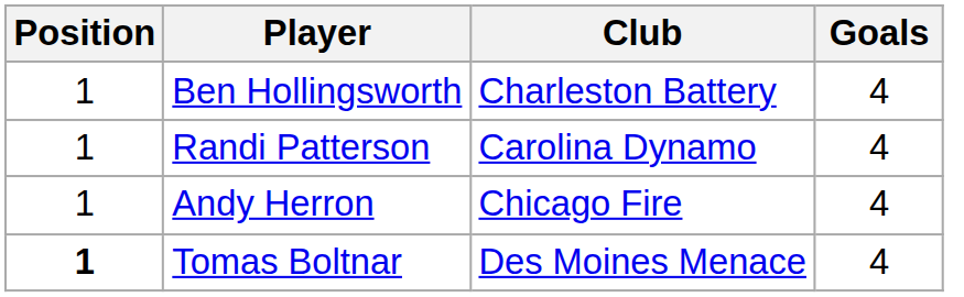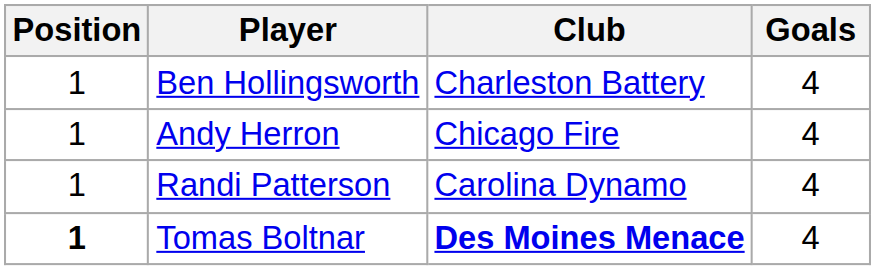 <table class="wikitable">
 <tr>
 <th width="50px">Position</th>
 <th>Player</th>
 <th>Club</th>
 <th width="50px">Goals</th>
 </tr>
 <tr align="center" valign="top" bgcolor="#FFFFFF">
 <td>1</td>
 <td align="left"><a href='#'>Ben Hollingsworth</a></td>
 <td align="left"><a href='#'>Charleston Battery</a></td>
 <td>4</td>
 </tr>
 <tr align="center" valign="top" bgcolor="#FFFFFF">
 <td>1</td>
+<td align="left"><a href='#'>Andy Herron</a></td>
+<td align="left"><a href='#'>Chicago Fire</a></td>
+<td>4</td>
+</tr>
+<tr align="center" valign="top" bgcolor="#FFFFFF">
+<td>1</td>
 <td align="left"><a href='#'>Randi Patterson</a></td>
 <td align="left"><a href='#'>Carolina Dynamo</a></td>
 <td>4</td>
 </tr>
 <tr align="center" valign="top" bgcolor="#FFFFFF">
-<td>1</td>
-<td align="left"><a href='#'>Andy Herron</a></td>
-<td align="left"><a href='#'>Chicago Fire</a></td>
-<td>4</td>
-</tr>
-<tr align="center" valign="top" bgcolor="#FFFFFF">
 <td><strong>1</strong></td>
 <td align="left"><a href='#'>Tomas Boltnar</a></td>
-<td align="left"><a href='#'>Des Moines Menace</a></td>
+<td align="left"><strong><a href='#'>Des Moines Menace</a></strong></td>
 <td>4</td>
 </tr>
 </table>
